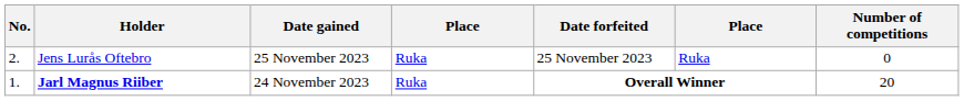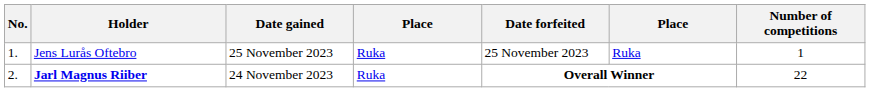 <table class="wikitable plainrowheaders" style="background:#fff; font-size:86%; line-height:16px; border:grey solid 1px; border-collapse:collapse;">
 <tr>
 <th style="width:1em;">No.</th>
 <th style="width:14em;">Holder</th>
 <th style="width:9em;">Date gained</th>
 <th style="width:9em;">Place</th>
 <th style="width:9em;">Date forfeited</th>
 <th style="width:9em;">Place</th>
 <th style="width:9em;">Number of competitions</th>
 </tr>
 <tr>
-<td>2.</td>
+<td>1.</td>
 <td> <a href='#'>Jens Lurås Oftebro</a></td>
 <td>25 November 2023</td>
 <td> <a href='#'>Ruka</a></td>
 <td>25 November 2023</td>
 <td> <a href='#'>Ruka</a></td>
-<td align=center>0</td>
+<td align=center>1</td>
 </tr>
 <tr>
-<td>1.</td>
+<td>2.</td>
 <td> <strong><a href='#'>Jarl Magnus Riiber</a></strong></td>
 <td>24 November 2023</td>
 <td> <a href='#'>Ruka</a></td>
 <td align=center colspan=2><strong>Overall Winner</strong></td>
-<td align=center>20</td>
+<td align=center>22</td>
 </tr>
 </table>
